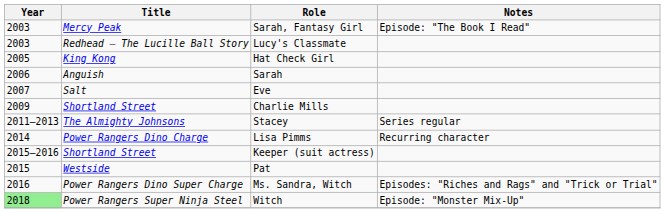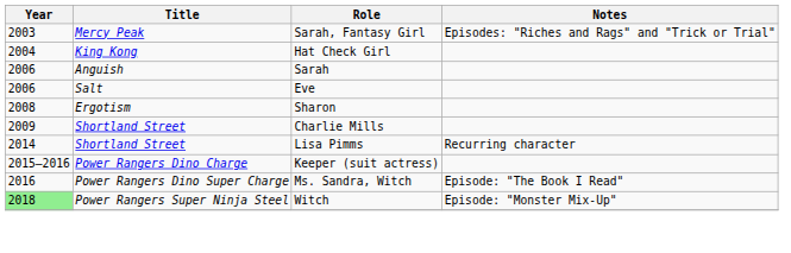 <table class="wikitable sortable">
 <tr>
 <th>Year</th>
 <th>Title</th>
 <th>Role</th>
 <th class="unsortable">Notes</th>
 </tr>
 <tr>
 <td>2003</td>
 <td><em><a href='#'>Mercy Peak</a></em></td>
 <td>Sarah, Fantasy Girl</td>
-<td>Episode: "The Book I Read"</td>
+<td>Episodes: "Riches and Rags" and "Trick or Trial"</td>
 </tr>
 <tr>
-<td>2003</td>
-<td><em>Redhead – The Lucille Ball Story</em></td>
-<td>Lucy's Classmate</td>
-<td></td>
-</tr>
-<tr>
-<td>2005</td>
+<td>2004</td>
 <td><em><a href='#'>King Kong</a></em></td>
 <td>Hat Check Girl</td>
 <td></td>
 </tr>
 <tr>
 <td>2006</td>
 <td><em>Anguish</em></td>
 <td>Sarah</td>
 <td></td>
 </tr>
 <tr>
-<td>2007</td>
+<td>2006</td>
 <td><em>Salt</em></td>
 <td>Eve</td>
+<td></td>
+</tr>
+<tr>
+<td>2008</td>
+<td><em>Ergotism</em></td>
+<td>Sharon</td>
 <td></td>
 </tr>
 <tr>
 <td>2009</td>
 <td><em><a href='#'>Shortland Street</a></em></td>
 <td>Charlie Mills</td>
 <td></td>
 </tr>
 <tr>
-<td>2011–2013</td>
-<td><em><a href='#'>The Almighty Johnsons</a></em></td>
-<td>Stacey</td>
-<td>Series regular</td>
-</tr>
-<tr>
 <td>2014</td>
-<td><em><a href='#'>Power Rangers Dino Charge</a></em></td>
+<td><em><a href='#'>Shortland Street</a></em></td>
 <td>Lisa Pimms</td>
 <td>Recurring character</td>
 </tr>
 <tr>
 <td>2015–2016</td>
-<td><em><a href='#'>Shortland Street</a></em></td>
+<td><em><a href='#'>Power Rangers Dino Charge</a></em></td>
 <td>Keeper (suit actress)</td>
-<td></td>
-</tr>
-<tr>
-<td>2015</td>
-<td><em><a href='#'>Westside</a></em></td>
-<td>Pat</td>
 <td></td>
 </tr>
 <tr>
 <td>2016</td>
 <td><em>Power Rangers Dino Super Charge</em></td>
 <td>Ms. Sandra, Witch</td>
-<td>Episodes: "Riches and Rags" and "Trick or Trial"</td>
+<td>Episode: "The Book I Read"</td>
 </tr>
 <tr>
 <td style="background: lightgreen;">2018</td>
 <td><em>Power Rangers Super Ninja Steel</em></td>
 <td>Witch</td>
 <td>Episode: "Monster Mix-Up"</td>
 </tr>
 <tr>
 </tr>
 </table>
